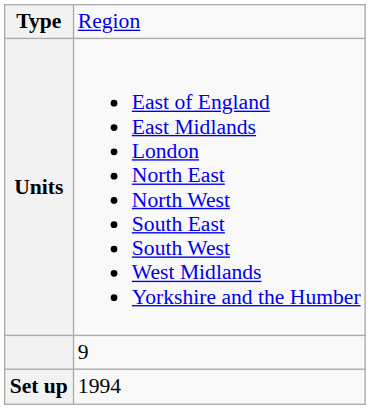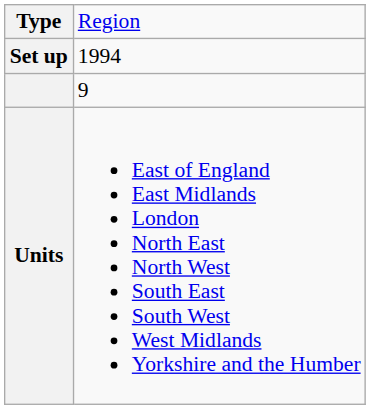 <table class="wikitable">
 <tr>
 <th>Type</th>
 <td><a href='#'>Region</a></td>
 </tr>
 <tr>
-<th>Units</th>
-<td><br><ul><li><a href='#'>East of England</a></li><li><a href='#'>East Midlands</a></li><li><a href='#'>London</a></li><li><a href='#'>North East</a></li><li><a href='#'>North West</a></li><li><a href='#'>South East</a></li><li><a href='#'>South West</a></li><li><a href='#'>West Midlands</a></li><li><a href='#'>Yorkshire and the Humber</a></li></ul></td>
+<th>Set up</th>
+<td>1994</td>
 </tr>
 <tr>
 <th></th>
 <td>9</td>
 </tr>
 <tr>
-<th>Set up</th>
-<td>1994</td>
+<th>Units</th>
+<td><br><ul><li><a href='#'>East of England</a></li><li><a href='#'>East Midlands</a></li><li><a href='#'>London</a></li><li><a href='#'>North East</a></li><li><a href='#'>North West</a></li><li><a href='#'>South East</a></li><li><a href='#'>South West</a></li><li><a href='#'>West Midlands</a></li><li><a href='#'>Yorkshire and the Humber</a></li></ul></td>
 </tr>
 </table>
